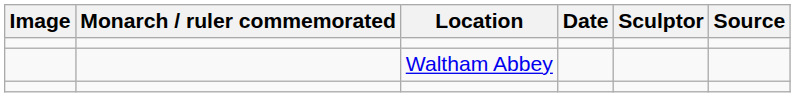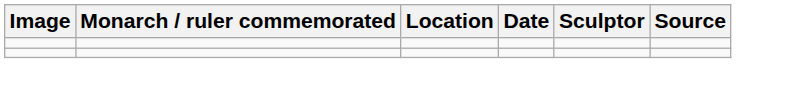 <table class="wikitable sortable">
 <tr>
 <th>Image</th>
 <th>Monarch / ruler commemorated</th>
 <th>Location</th>
 <th>Date</th>
 <th>Sculptor</th>
 <th>Source</th>
 </tr>
 <tr>
 <td></td>
 <td></td>
 <td></td>
 <td></td>
 <td></td>
 <td></td>
 </tr>
 <tr>
 <td></td>
 <td></td>
-<td><a href='#'>Waltham Abbey</a></td>
-<td></td>
-<td></td>
-<td></td>
-</tr>
-<tr>
-<td></td>
-<td></td>
 <td></td>
 <td></td>
 <td></td>
 <td></td>
 </tr>
 </table>
